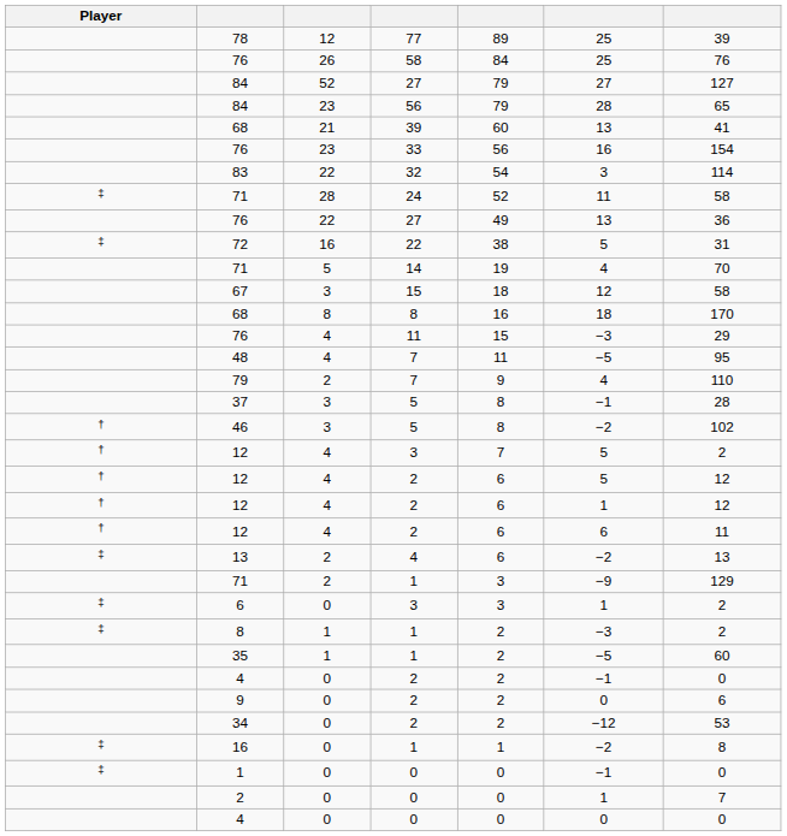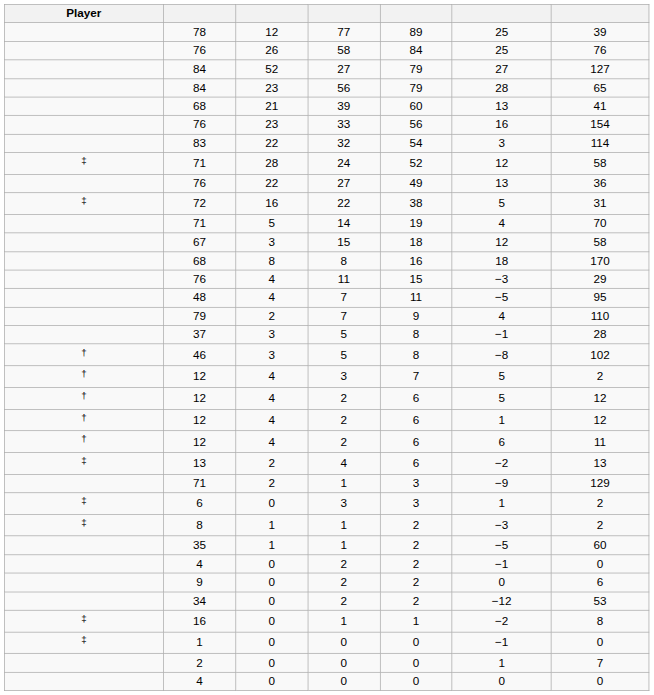 <table class="wikitable sortable" style="width:100%;">
 <tr align=center>
 <th>Player</th>
 <th></th>
 <th></th>
 <th></th>
 <th></th>
 <th data-sort-type="number"></th>
 <th></th>
 </tr>
 <tr align=center>
 <td></td>
 <td>78</td>
 <td>12</td>
 <td>77</td>
 <td>89</td>
 <td>25</td>
 <td>39</td>
 </tr>
 <tr align=center>
 <td></td>
 <td>76</td>
 <td>26</td>
 <td>58</td>
 <td>84</td>
 <td>25</td>
 <td>76</td>
 </tr>
 <tr align=center>
 <td></td>
 <td>84</td>
 <td>52</td>
 <td>27</td>
 <td>79</td>
 <td>27</td>
 <td>127</td>
 </tr>
 <tr align=center>
 <td></td>
 <td>84</td>
 <td>23</td>
 <td>56</td>
 <td>79</td>
 <td>28</td>
 <td>65</td>
 </tr>
 <tr align=center>
 <td></td>
 <td>68</td>
 <td>21</td>
 <td>39</td>
 <td>60</td>
 <td>13</td>
 <td>41</td>
 </tr>
 <tr align=center>
 <td></td>
 <td>76</td>
 <td>23</td>
 <td>33</td>
 <td>56</td>
 <td>16</td>
 <td>154</td>
 </tr>
 <tr align=center>
 <td></td>
 <td>83</td>
 <td>22</td>
 <td>32</td>
 <td>54</td>
 <td>3</td>
 <td>114</td>
 </tr>
 <tr align=center>
 <td><sup>‡</sup></td>
 <td>71</td>
 <td>28</td>
 <td>24</td>
 <td>52</td>
-<td>11</td>
+<td>12</td>
 <td>58</td>
 </tr>
 <tr align=center>
 <td></td>
 <td>76</td>
 <td>22</td>
 <td>27</td>
 <td>49</td>
 <td>13</td>
 <td>36</td>
 </tr>
 <tr align=center>
 <td><sup>‡</sup></td>
 <td>72</td>
 <td>16</td>
 <td>22</td>
 <td>38</td>
 <td>5</td>
 <td>31</td>
 </tr>
 <tr align=center>
 <td></td>
 <td>71</td>
 <td>5</td>
 <td>14</td>
 <td>19</td>
 <td>4</td>
 <td>70</td>
 </tr>
 <tr align=center>
 <td></td>
 <td>67</td>
 <td>3</td>
 <td>15</td>
 <td>18</td>
 <td>12</td>
 <td>58</td>
 </tr>
 <tr align=center>
 <td></td>
 <td>68</td>
 <td>8</td>
 <td>8</td>
 <td>16</td>
 <td>18</td>
 <td>170</td>
 </tr>
 <tr align=center>
 <td></td>
 <td>76</td>
 <td>4</td>
 <td>11</td>
 <td>15</td>
 <td>−3</td>
 <td>29</td>
 </tr>
 <tr align=center>
 <td></td>
 <td>48</td>
 <td>4</td>
 <td>7</td>
 <td>11</td>
 <td>−5</td>
 <td>95</td>
 </tr>
 <tr align=center>
 <td></td>
 <td>79</td>
 <td>2</td>
 <td>7</td>
 <td>9</td>
 <td>4</td>
 <td>110</td>
 </tr>
 <tr align=center>
 <td></td>
 <td>37</td>
 <td>3</td>
 <td>5</td>
 <td>8</td>
 <td>−1</td>
 <td>28</td>
 </tr>
 <tr align=center>
 <td><sup>†</sup></td>
 <td>46</td>
 <td>3</td>
 <td>5</td>
 <td>8</td>
-<td>−2</td>
+<td>−8</td>
 <td>102</td>
 </tr>
 <tr align=center>
 <td><sup>†</sup></td>
 <td>12</td>
 <td>4</td>
 <td>3</td>
 <td>7</td>
 <td>5</td>
 <td>2</td>
 </tr>
 <tr align=center>
 <td><sup>†</sup></td>
 <td>12</td>
 <td>4</td>
 <td>2</td>
 <td>6</td>
 <td>5</td>
 <td>12</td>
 </tr>
 <tr align=center>
 <td><sup>†</sup></td>
 <td>12</td>
 <td>4</td>
 <td>2</td>
 <td>6</td>
 <td>1</td>
 <td>12</td>
 </tr>
 <tr align=center>
 <td><sup>†</sup></td>
 <td>12</td>
 <td>4</td>
 <td>2</td>
 <td>6</td>
 <td>6</td>
 <td>11</td>
 </tr>
 <tr align=center>
 <td><sup>‡</sup></td>
 <td>13</td>
 <td>2</td>
 <td>4</td>
 <td>6</td>
 <td>−2</td>
 <td>13</td>
 </tr>
 <tr align=center>
 <td></td>
 <td>71</td>
 <td>2</td>
 <td>1</td>
 <td>3</td>
 <td>−9</td>
 <td>129</td>
 </tr>
 <tr align=center>
 <td><sup>‡</sup></td>
 <td>6</td>
 <td>0</td>
 <td>3</td>
 <td>3</td>
 <td>1</td>
 <td>2</td>
 </tr>
 <tr align=center>
 <td><sup>‡</sup></td>
 <td>8</td>
 <td>1</td>
 <td>1</td>
 <td>2</td>
 <td>−3</td>
 <td>2</td>
 </tr>
 <tr align=center>
 <td></td>
 <td>35</td>
 <td>1</td>
 <td>1</td>
 <td>2</td>
 <td>−5</td>
 <td>60</td>
 </tr>
 <tr align=center>
 <td></td>
 <td>4</td>
 <td>0</td>
 <td>2</td>
 <td>2</td>
 <td>−1</td>
 <td>0</td>
 </tr>
 <tr align=center>
 <td></td>
 <td>9</td>
 <td>0</td>
 <td>2</td>
 <td>2</td>
 <td>0</td>
 <td>6</td>
 </tr>
 <tr align=center>
 <td></td>
 <td>34</td>
 <td>0</td>
 <td>2</td>
 <td>2</td>
 <td>−12</td>
 <td>53</td>
 </tr>
 <tr align=center>
 <td><sup>‡</sup></td>
 <td>16</td>
 <td>0</td>
 <td>1</td>
 <td>1</td>
 <td>−2</td>
 <td>8</td>
 </tr>
 <tr align=center>
 <td><sup>‡</sup></td>
 <td>1</td>
 <td>0</td>
 <td>0</td>
 <td>0</td>
 <td>−1</td>
 <td>0</td>
 </tr>
 <tr align=center>
 <td></td>
 <td>2</td>
 <td>0</td>
 <td>0</td>
 <td>0</td>
 <td>1</td>
 <td>7</td>
 </tr>
 <tr align=center>
 <td></td>
 <td>4</td>
 <td>0</td>
 <td>0</td>
 <td>0</td>
 <td>0</td>
 <td>0</td>
 </tr>
 </table>
